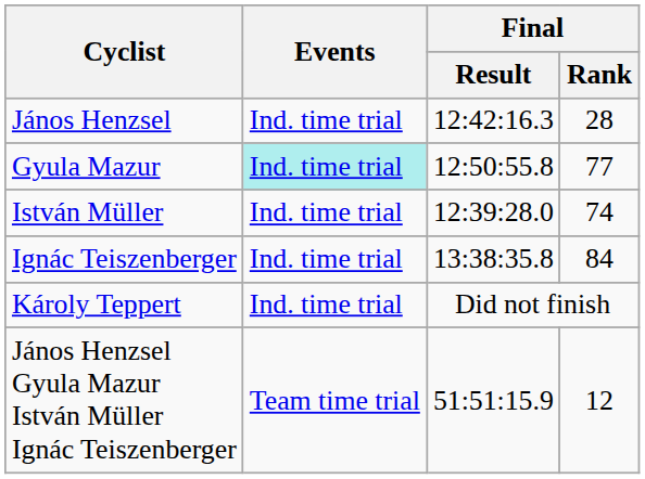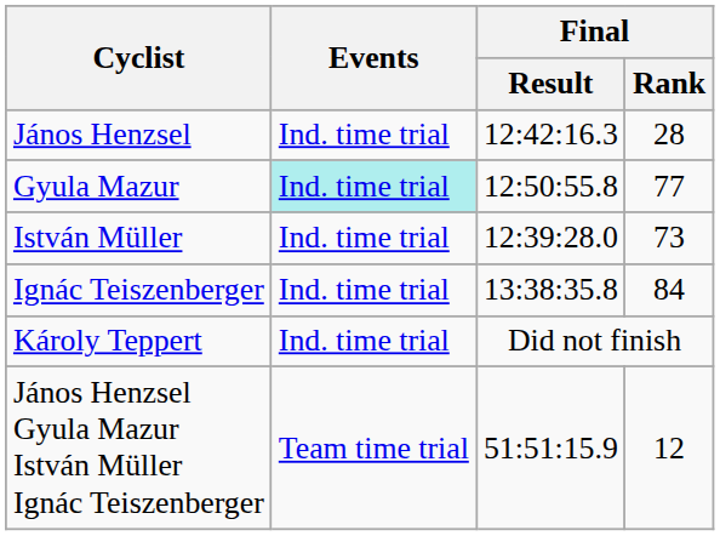 <table class=wikitable style="font-size:90%">
 <tr>
 <th rowspan="2">Cyclist</th>
 <th rowspan="2">Events</th>
 <th colspan="2">Final</th>
 </tr>
 <tr>
 <th>Result</th>
 <th>Rank</th>
 </tr>
 <tr>
 <td><a href='#'>János Henzsel</a></td>
 <td><a href='#'>Ind. time trial</a></td>
 <td align=center>12:42:16.3</td>
 <td align=center>28</td>
 </tr>
 <tr>
 <td><a href='#'>Gyula Mazur</a></td>
 <td style="background: paleturquoise;"><a href='#'>Ind. time trial</a></td>
 <td align=center>12:50:55.8</td>
 <td align=center>77</td>
 </tr>
 <tr>
 <td><a href='#'>István Müller</a></td>
 <td><a href='#'>Ind. time trial</a></td>
 <td align=center>12:39:28.0</td>
-<td align=center>74</td>
+<td align=center>73</td>
 </tr>
 <tr>
 <td><a href='#'>Ignác Teiszenberger</a></td>
 <td><a href='#'>Ind. time trial</a></td>
 <td align=center>13:38:35.8</td>
 <td align=center>84</td>
 </tr>
 <tr>
 <td><a href='#'>Károly Teppert</a></td>
 <td><a href='#'>Ind. time trial</a></td>
 <td align=center colspan=2>Did not finish</td>
 </tr>
 <tr>
 <td>János Henzsel <br> Gyula Mazur <br> István Müller <br> Ignác Teiszenberger</td>
 <td><a href='#'>Team time trial</a></td>
 <td align=center>51:51:15.9</td>
 <td align=center>12</td>
 </tr>
 </table>
